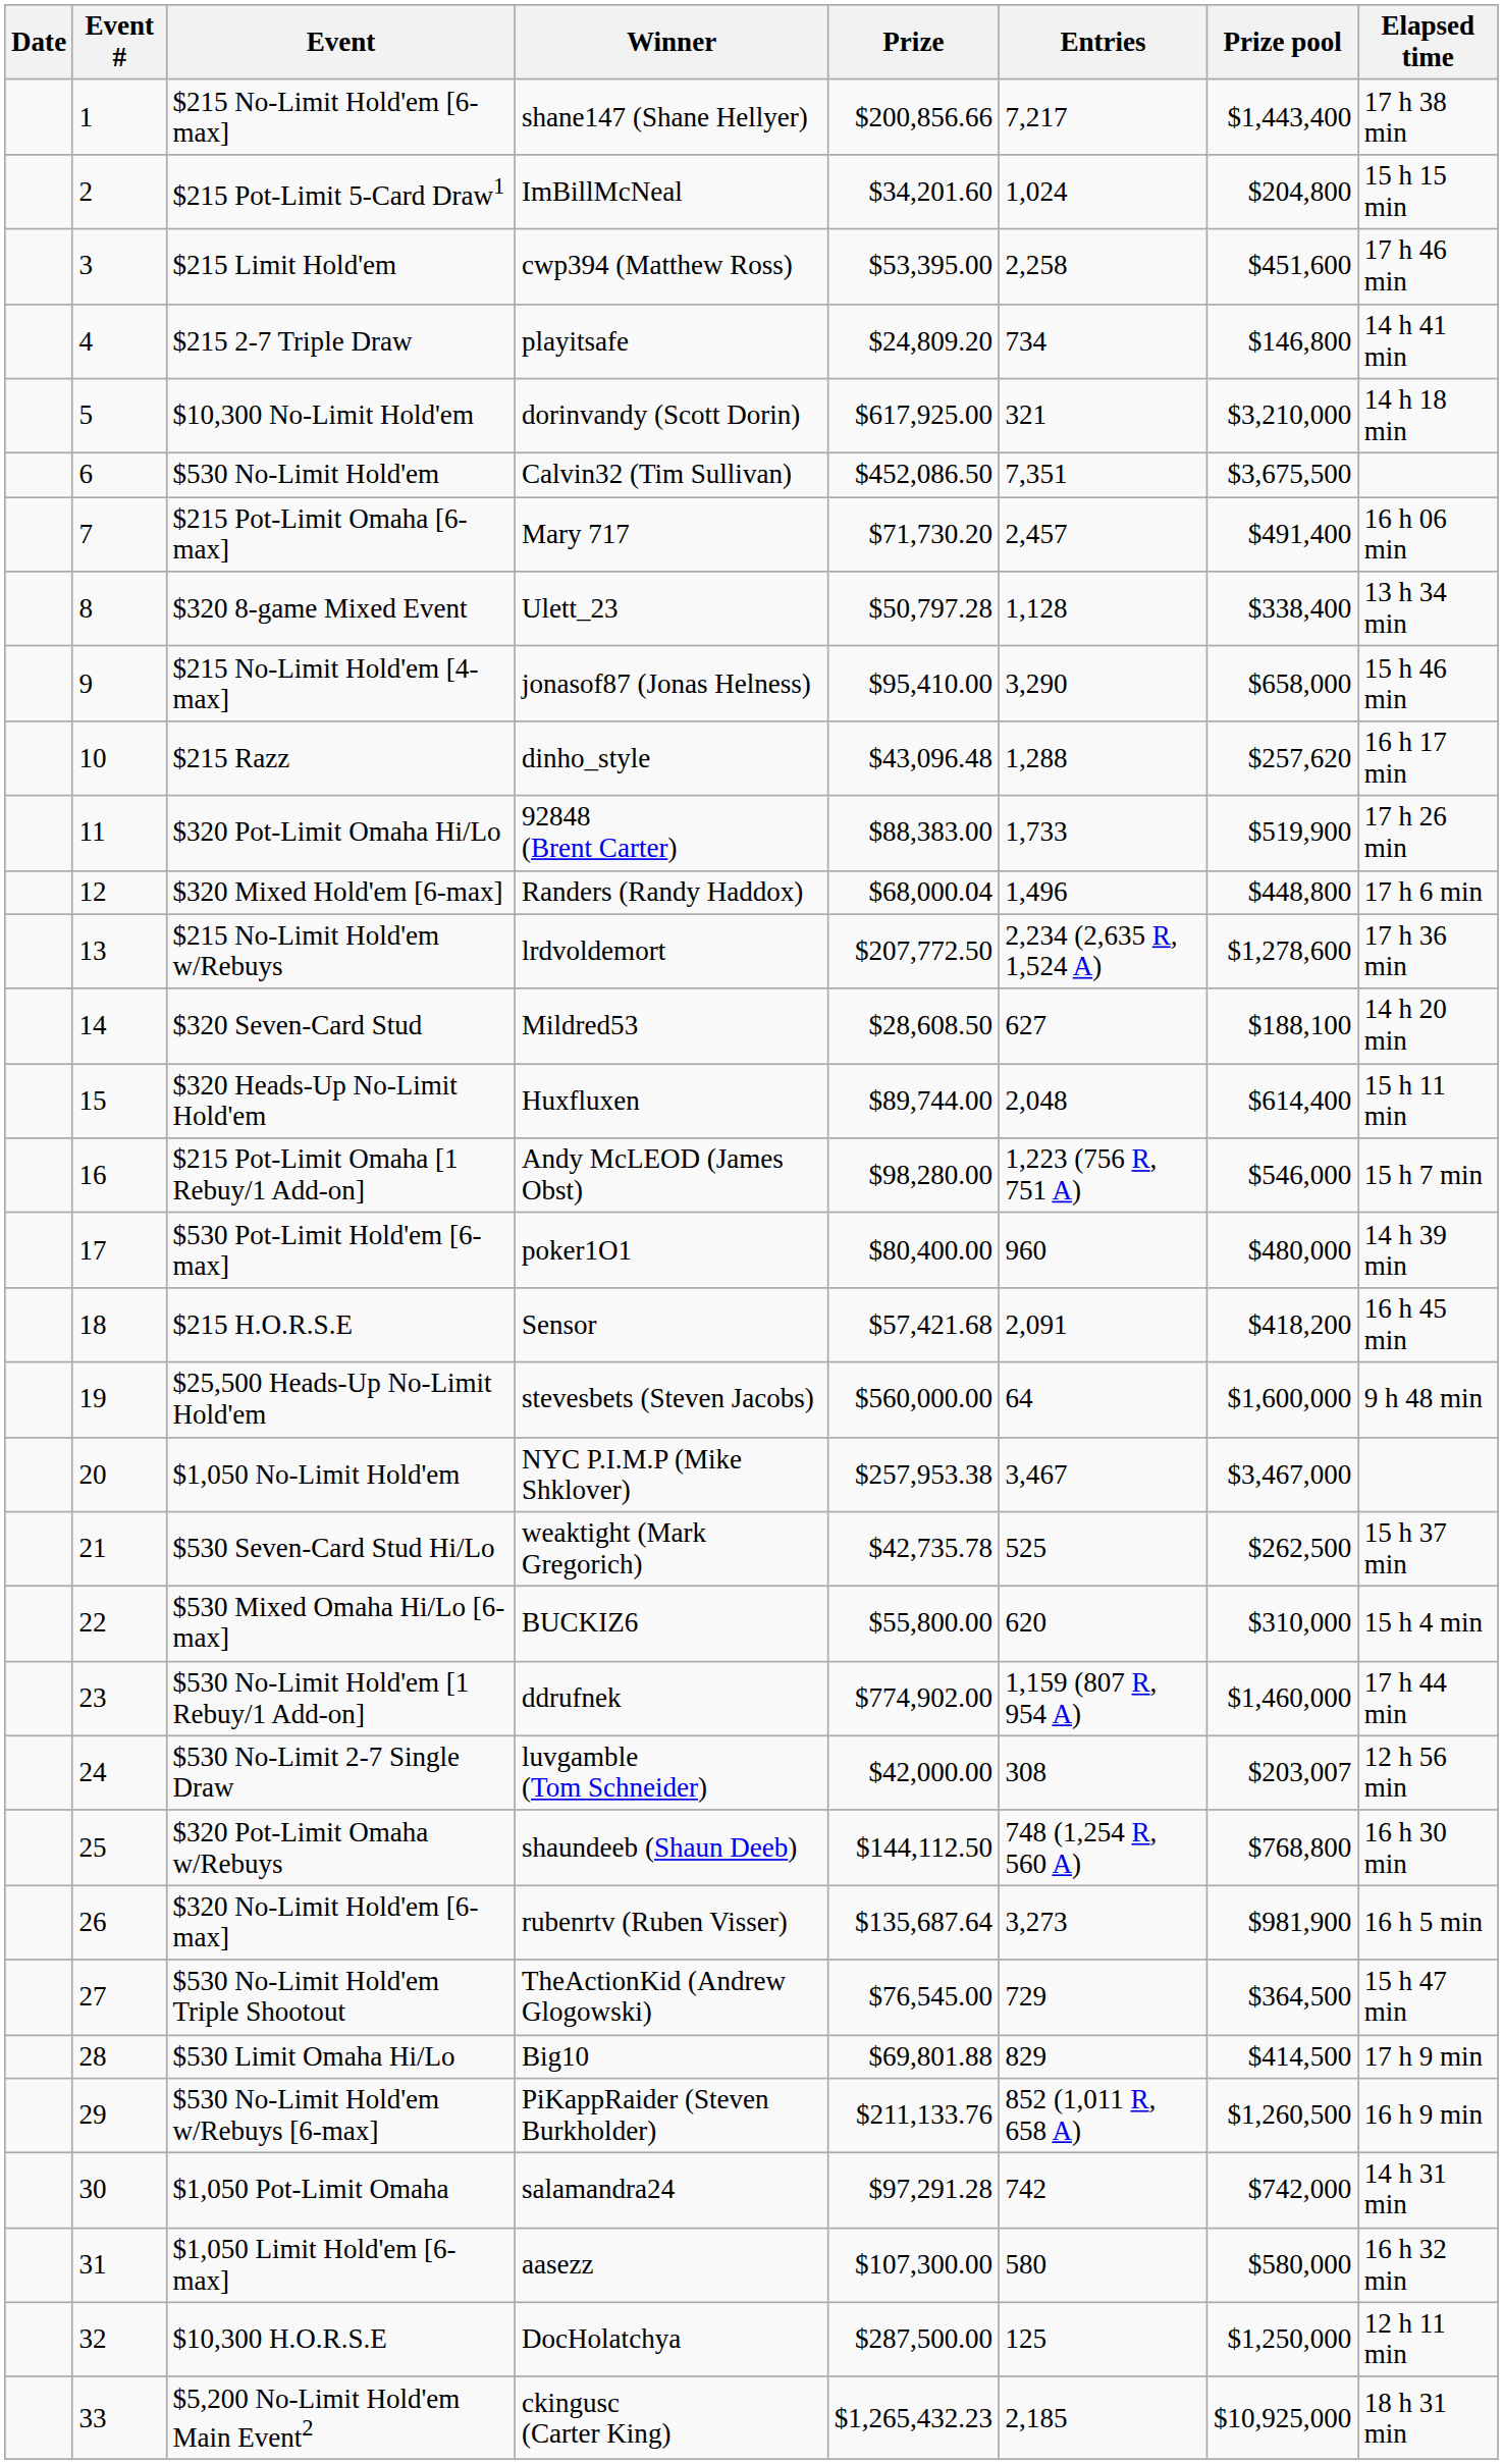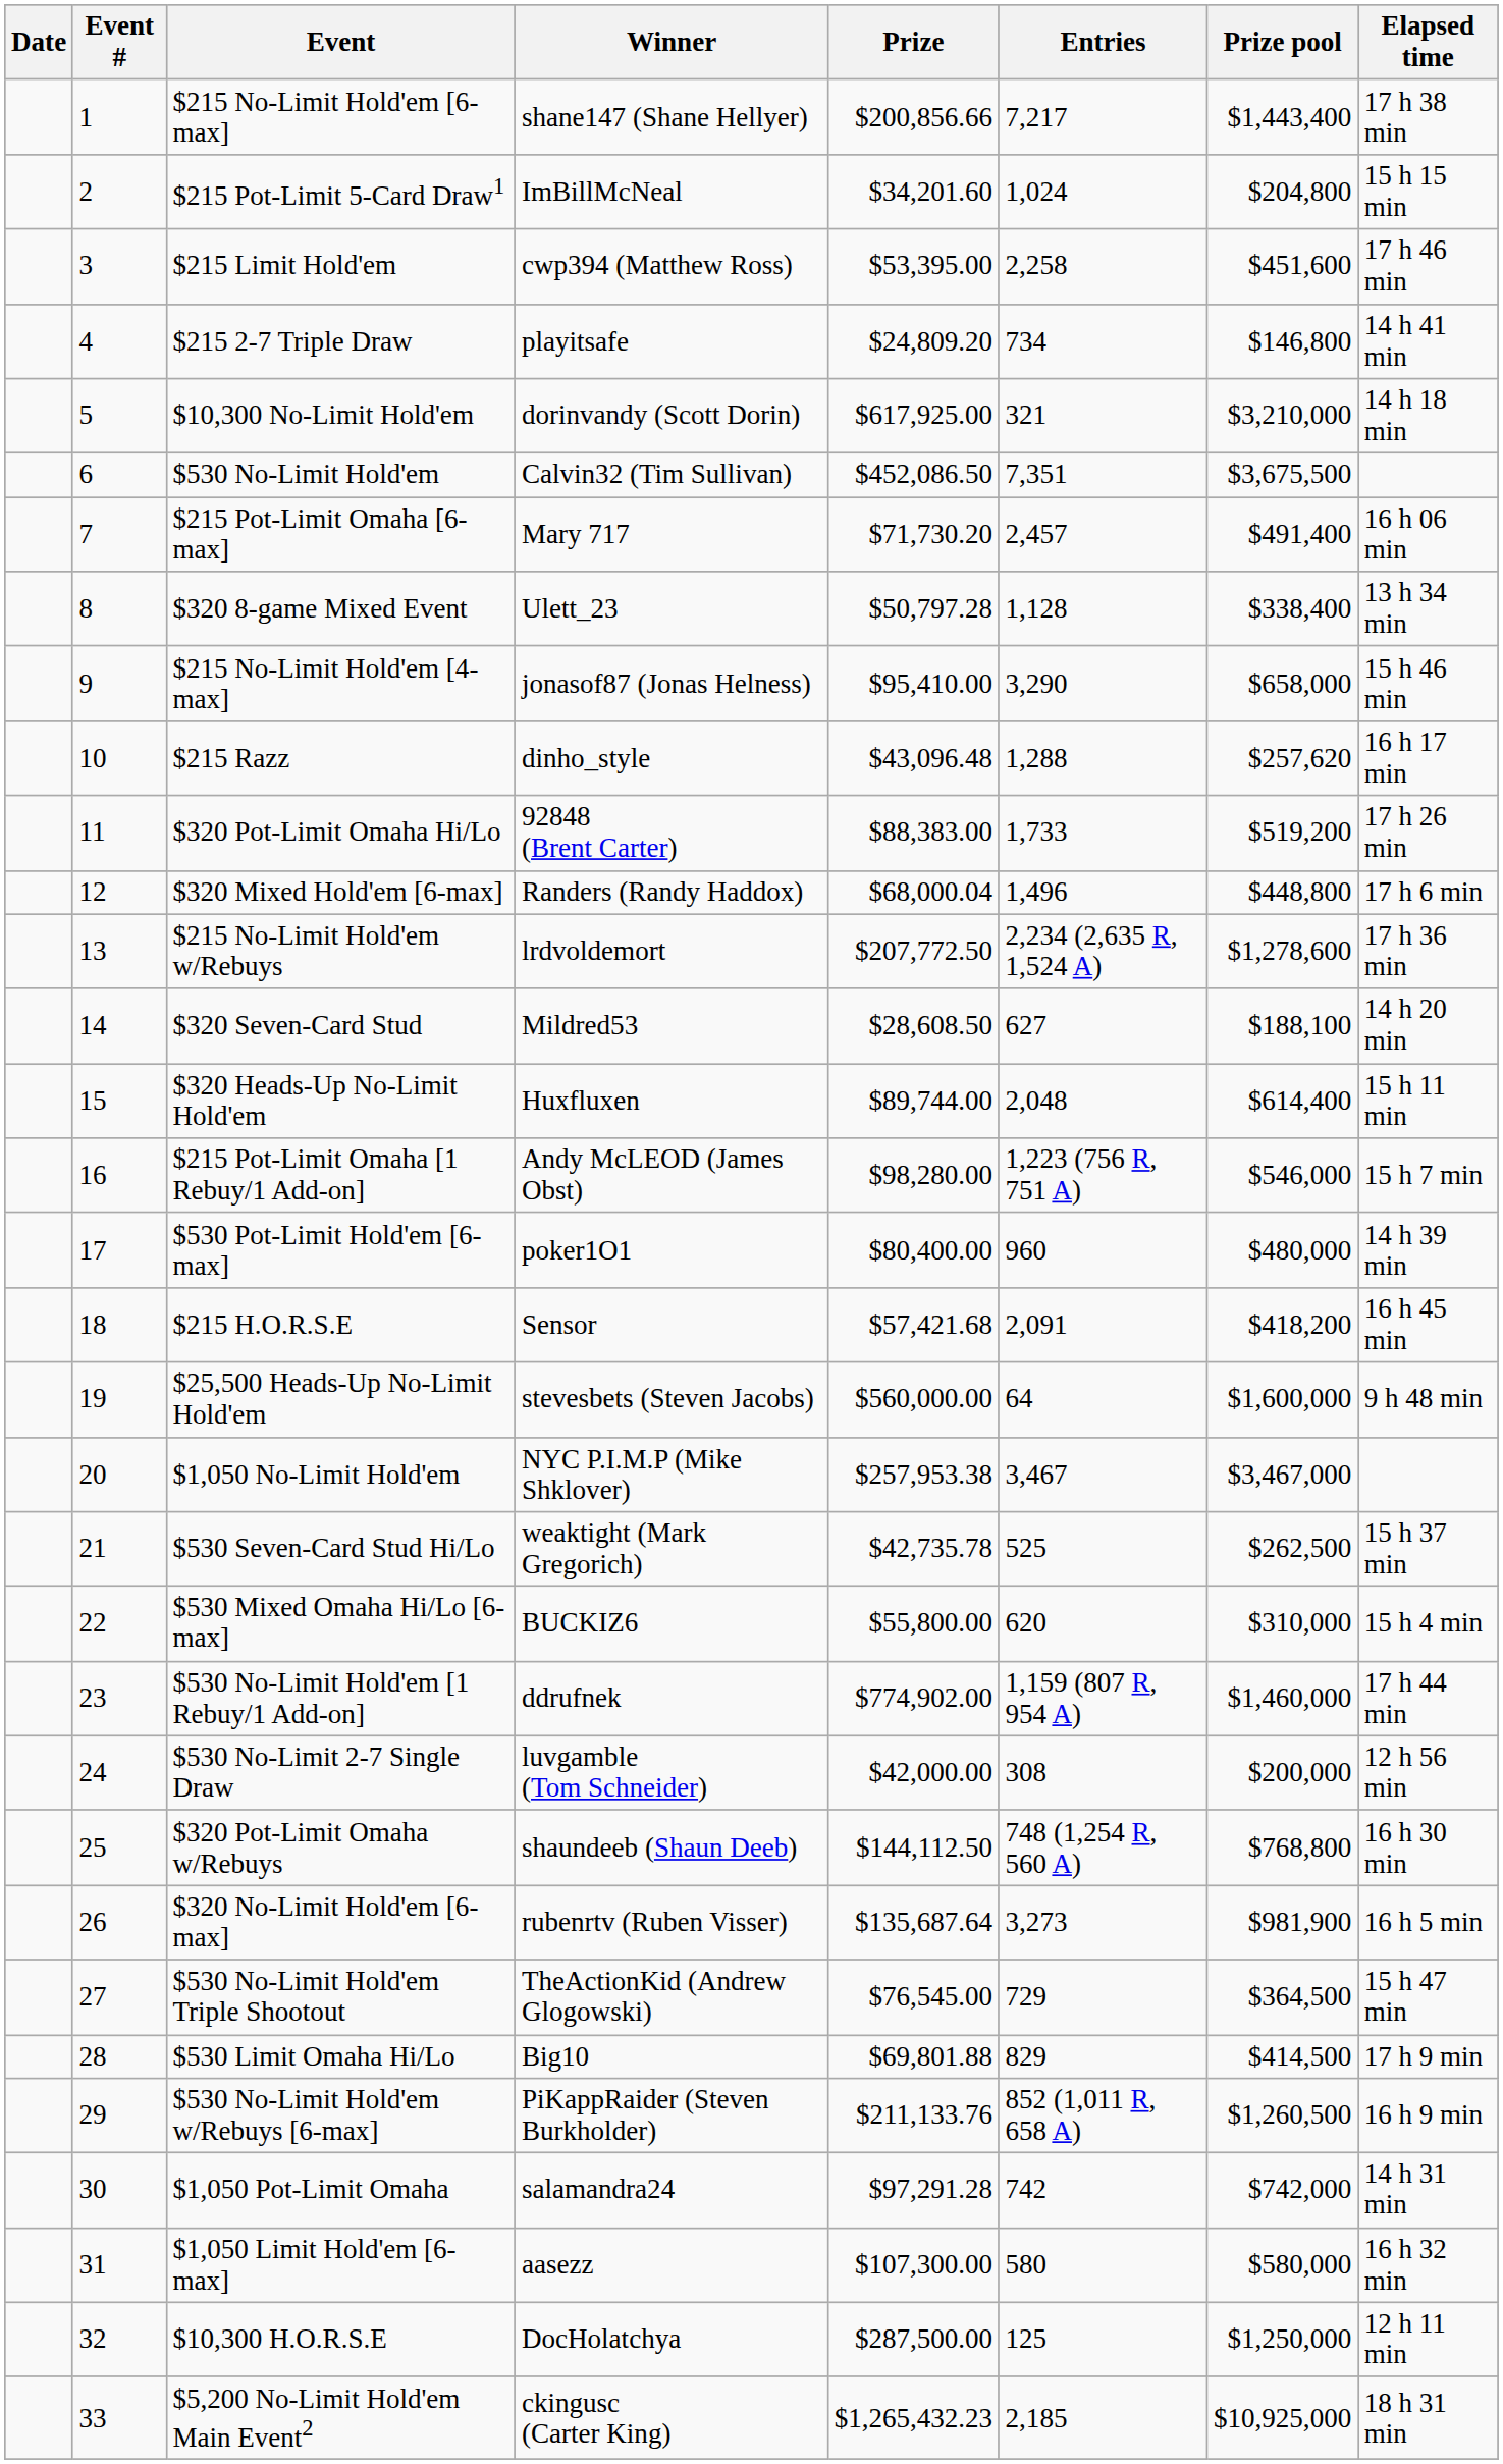 <table class="wikitable">
 <tr>
 <th>Date</th>
 <th>Event #</th>
 <th>Event</th>
 <th>Winner</th>
 <th>Prize</th>
 <th>Entries</th>
 <th>Prize pool</th>
 <th>Elapsed time</th>
 </tr>
 <tr>
 <td></td>
 <td>1</td>
 <td>$215 No-Limit Hold'em [6-max]</td>
 <td> shane147 (Shane Hellyer) </td>
 <td style="text-align:right">$200,856.66</td>
 <td>7,217</td>
 <td style="text-align:right">$1,443,400</td>
 <td>17 h 38 min</td>
 </tr>
 <tr>
 <td></td>
 <td>2</td>
 <td>$215 Pot-Limit 5-Card Draw<sup>1</sup></td>
 <td> ImBillMcNeal</td>
 <td style="text-align:right">$34,201.60</td>
 <td>1,024</td>
 <td style="text-align:right">$204,800</td>
 <td>15 h 15 min</td>
 </tr>
 <tr>
 <td></td>
 <td>3</td>
 <td>$215 Limit Hold'em</td>
 <td> cwp394 (Matthew Ross) </td>
 <td style="text-align:right">$53,395.00</td>
 <td>2,258</td>
 <td style="text-align:right">$451,600</td>
 <td>17 h 46 min</td>
 </tr>
 <tr>
 <td></td>
 <td>4</td>
 <td>$215 2-7 Triple Draw</td>
 <td> playitsafe</td>
 <td style="text-align:right">$24,809.20</td>
 <td>734</td>
 <td style="text-align:right">$146,800</td>
 <td>14 h 41 min</td>
 </tr>
 <tr>
 <td></td>
 <td>5</td>
 <td>$10,300 No-Limit Hold'em</td>
 <td> dorinvandy (Scott Dorin) </td>
 <td style="text-align:right">$617,925.00</td>
 <td>321</td>
 <td style="text-align:right">$3,210,000</td>
 <td>14 h 18 min</td>
 </tr>
 <tr>
 <td></td>
 <td>6</td>
 <td>$530 No-Limit Hold'em</td>
 <td> Calvin32 (Tim Sullivan)</td>
 <td style="text-align:right">$452,086.50</td>
 <td>7,351</td>
 <td style="text-align:right">$3,675,500</td>
 <td></td>
 </tr>
 <tr>
 <td></td>
 <td>7</td>
 <td>$215 Pot-Limit Omaha [6-max]</td>
 <td> Mary 717</td>
 <td style="text-align:right">$71,730.20</td>
 <td>2,457</td>
 <td style="text-align:right">$491,400</td>
 <td>16 h 06 min</td>
 </tr>
 <tr>
 <td></td>
 <td>8</td>
 <td>$320 8-game Mixed Event</td>
 <td> Ulett_23</td>
 <td style="text-align:right">$50,797.28</td>
 <td>1,128</td>
 <td style="text-align:right">$338,400</td>
 <td>13 h 34 min</td>
 </tr>
 <tr>
 <td></td>
 <td>9</td>
 <td>$215 No-Limit Hold'em [4-max]</td>
 <td> jonasof87 (Jonas Helness)</td>
 <td style="text-align:right">$95,410.00</td>
 <td>3,290</td>
 <td style="text-align:right">$658,000</td>
 <td>15 h 46 min</td>
 </tr>
 <tr>
 <td></td>
 <td>10</td>
 <td>$215 Razz</td>
 <td> dinho_style</td>
 <td style="text-align:right">$43,096.48</td>
 <td>1,288</td>
 <td style="text-align:right">$257,620</td>
 <td>16 h 17 min</td>
 </tr>
 <tr>
 <td></td>
 <td>11</td>
 <td>$320 Pot-Limit Omaha Hi/Lo</td>
 <td> 92848<br> (<a href='#'>Brent Carter</a>) </td>
 <td style="text-align:right">$88,383.00</td>
 <td>1,733</td>
-<td style="text-align:right">$519,900</td>
+<td style="text-align:right">$519,200</td>
 <td>17 h 26 min</td>
 </tr>
 <tr>
 <td></td>
 <td>12</td>
 <td>$320 Mixed Hold'em [6-max]</td>
 <td> Randers (Randy Haddox)</td>
 <td style="text-align:right">$68,000.04</td>
 <td>1,496</td>
 <td style="text-align:right">$448,800</td>
 <td>17 h 6 min</td>
 </tr>
 <tr>
 <td></td>
 <td>13</td>
 <td>$215 No-Limit Hold'em w/Rebuys</td>
 <td>  lrdvoldemort</td>
 <td style="text-align:right">$207,772.50</td>
 <td>2,234 (2,635 <a href='#'>R</a>, 1,524 <a href='#'>A</a>)</td>
 <td style="text-align:right">$1,278,600</td>
 <td>17 h 36 min</td>
 </tr>
 <tr>
 <td></td>
 <td>14</td>
 <td>$320 Seven-Card Stud</td>
 <td> Mildred53</td>
 <td style="text-align:right">$28,608.50</td>
 <td>627</td>
 <td style="text-align:right">$188,100</td>
 <td>14 h 20 min</td>
 </tr>
 <tr>
 <td></td>
 <td>15</td>
 <td>$320 Heads-Up No-Limit Hold'em</td>
 <td> Huxfluxen</td>
 <td style="text-align:right">$89,744.00</td>
 <td>2,048</td>
 <td style="text-align:right">$614,400</td>
 <td>15 h 11 min</td>
 </tr>
 <tr>
 <td></td>
 <td>16</td>
 <td>$215 Pot-Limit Omaha [1 Rebuy/1 Add-on]</td>
 <td> Andy McLEOD (James Obst)</td>
 <td style="text-align:right">$98,280.00</td>
 <td>1,223 (756 <a href='#'>R</a>, 751 <a href='#'>A</a>)</td>
 <td style="text-align:right">$546,000</td>
 <td>15 h 7 min</td>
 </tr>
 <tr>
 <td></td>
 <td>17</td>
 <td>$530 Pot-Limit Hold'em [6-max]</td>
 <td> poker1O1</td>
 <td style="text-align:right">$80,400.00</td>
 <td>960</td>
 <td style="text-align:right">$480,000</td>
 <td>14 h 39 min</td>
 </tr>
 <tr>
 <td></td>
 <td>18</td>
 <td>$215 H.O.R.S.E</td>
 <td> Sensor</td>
 <td style="text-align:right">$57,421.68</td>
 <td>2,091</td>
 <td style="text-align:right">$418,200</td>
 <td>16 h 45 min</td>
 </tr>
 <tr>
 <td></td>
 <td>19</td>
 <td>$25,500 Heads-Up No-Limit Hold'em</td>
 <td> stevesbets (Steven Jacobs) </td>
 <td style="text-align:right">$560,000.00</td>
 <td>64</td>
 <td style="text-align:right">$1,600,000</td>
 <td>9 h 48 min</td>
 </tr>
 <tr>
 <td></td>
 <td>20</td>
 <td>$1,050 No-Limit Hold'em</td>
 <td> NYC P.I.M.P (Mike Shklover) </td>
 <td style="text-align:right">$257,953.38</td>
 <td>3,467</td>
 <td style="text-align:right">$3,467,000</td>
 <td></td>
 </tr>
 <tr>
 <td></td>
 <td>21</td>
 <td>$530 Seven-Card Stud Hi/Lo</td>
 <td> weaktight (Mark Gregorich) </td>
 <td style="text-align:right">$42,735.78</td>
 <td>525</td>
 <td style="text-align:right">$262,500</td>
 <td>15 h 37 min</td>
 </tr>
 <tr>
 <td></td>
 <td>22</td>
 <td>$530 Mixed Omaha Hi/Lo [6-max]</td>
 <td> BUCKIZ6</td>
 <td style="text-align:right">$55,800.00</td>
 <td>620</td>
 <td style="text-align:right">$310,000</td>
 <td>15 h 4 min</td>
 </tr>
 <tr>
 <td></td>
 <td>23</td>
 <td>$530 No-Limit Hold'em [1 Rebuy/1 Add-on]</td>
 <td> ddrufnek</td>
 <td style="text-align:right">$774,902.00</td>
 <td>1,159 (807 <a href='#'>R</a>, 954 <a href='#'>A</a>)</td>
 <td style="text-align:right">$1,460,000</td>
 <td>17 h 44 min</td>
 </tr>
 <tr>
 <td></td>
 <td>24</td>
 <td>$530 No-Limit 2-7 Single Draw</td>
 <td> luvgamble<br> (<a href='#'>Tom Schneider</a>) </td>
 <td style="text-align:right">$42,000.00</td>
 <td>308</td>
-<td style="text-align:right">$203,007</td>
+<td style="text-align:right">$200,000</td>
 <td>12 h 56 min</td>
 </tr>
 <tr>
 <td></td>
 <td>25</td>
 <td>$320 Pot-Limit Omaha w/Rebuys</td>
 <td> shaundeeb (<a href='#'>Shaun Deeb</a>)</td>
 <td style="text-align:right">$144,112.50</td>
 <td>748 (1,254 <a href='#'>R</a>, 560 <a href='#'>A</a>)</td>
 <td style="text-align:right">$768,800</td>
 <td>16 h 30 min</td>
 </tr>
 <tr>
 <td></td>
 <td>26</td>
 <td>$320 No-Limit Hold'em [6-max]</td>
 <td> rubenrtv (Ruben Visser) </td>
 <td style="text-align:right">$135,687.64</td>
 <td>3,273</td>
 <td style="text-align:right">$981,900</td>
 <td>16 h 5 min</td>
 </tr>
 <tr>
 <td></td>
 <td>27</td>
 <td>$530 No-Limit Hold'em Triple Shootout</td>
 <td> TheActionKid (Andrew Glogowski) </td>
 <td style="text-align:right">$76,545.00</td>
 <td>729</td>
 <td style="text-align:right">$364,500</td>
 <td>15 h 47 min</td>
 </tr>
 <tr>
 <td></td>
 <td>28</td>
 <td>$530 Limit Omaha Hi/Lo</td>
 <td> Big10</td>
 <td style="text-align:right">$69,801.88</td>
 <td>829</td>
 <td style="text-align:right">$414,500</td>
 <td>17 h 9 min</td>
 </tr>
 <tr>
 <td></td>
 <td>29</td>
 <td>$530 No-Limit Hold'em w/Rebuys [6-max]</td>
 <td> PiKappRaider (Steven Burkholder) </td>
 <td style="text-align:right">$211,133.76</td>
 <td>852 (1,011 <a href='#'>R</a>, 658 <a href='#'>A</a>)</td>
 <td style="text-align:right">$1,260,500</td>
 <td>16 h 9 min</td>
 </tr>
 <tr>
 <td></td>
 <td>30</td>
 <td>$1,050 Pot-Limit Omaha</td>
 <td> salamandra24</td>
 <td style="text-align:right">$97,291.28</td>
 <td>742</td>
 <td style="text-align:right">$742,000</td>
 <td>14 h 31 min</td>
 </tr>
 <tr>
 <td></td>
 <td>31</td>
 <td>$1,050 Limit Hold'em [6-max]</td>
 <td> aasezz</td>
 <td style="text-align:right">$107,300.00</td>
 <td>580</td>
 <td style="text-align:right">$580,000</td>
 <td>16 h 32 min</td>
 </tr>
 <tr>
 <td></td>
 <td>32</td>
 <td>$10,300 H.O.R.S.E</td>
 <td> DocHolatchya</td>
 <td style="text-align:right">$287,500.00</td>
 <td>125</td>
 <td style="text-align:right">$1,250,000</td>
 <td>12 h 11 min</td>
 </tr>
 <tr>
 <td></td>
 <td>33</td>
 <td>$5,200 No-Limit Hold'em Main Event<sup>2</sup></td>
 <td> ckingusc<br> (Carter King) </td>
 <td style="text-align:right">$1,265,432.23</td>
 <td>2,185</td>
 <td style="text-align:right">$10,925,000</td>
 <td>18 h 31 min</td>
 </tr>
 </table>
